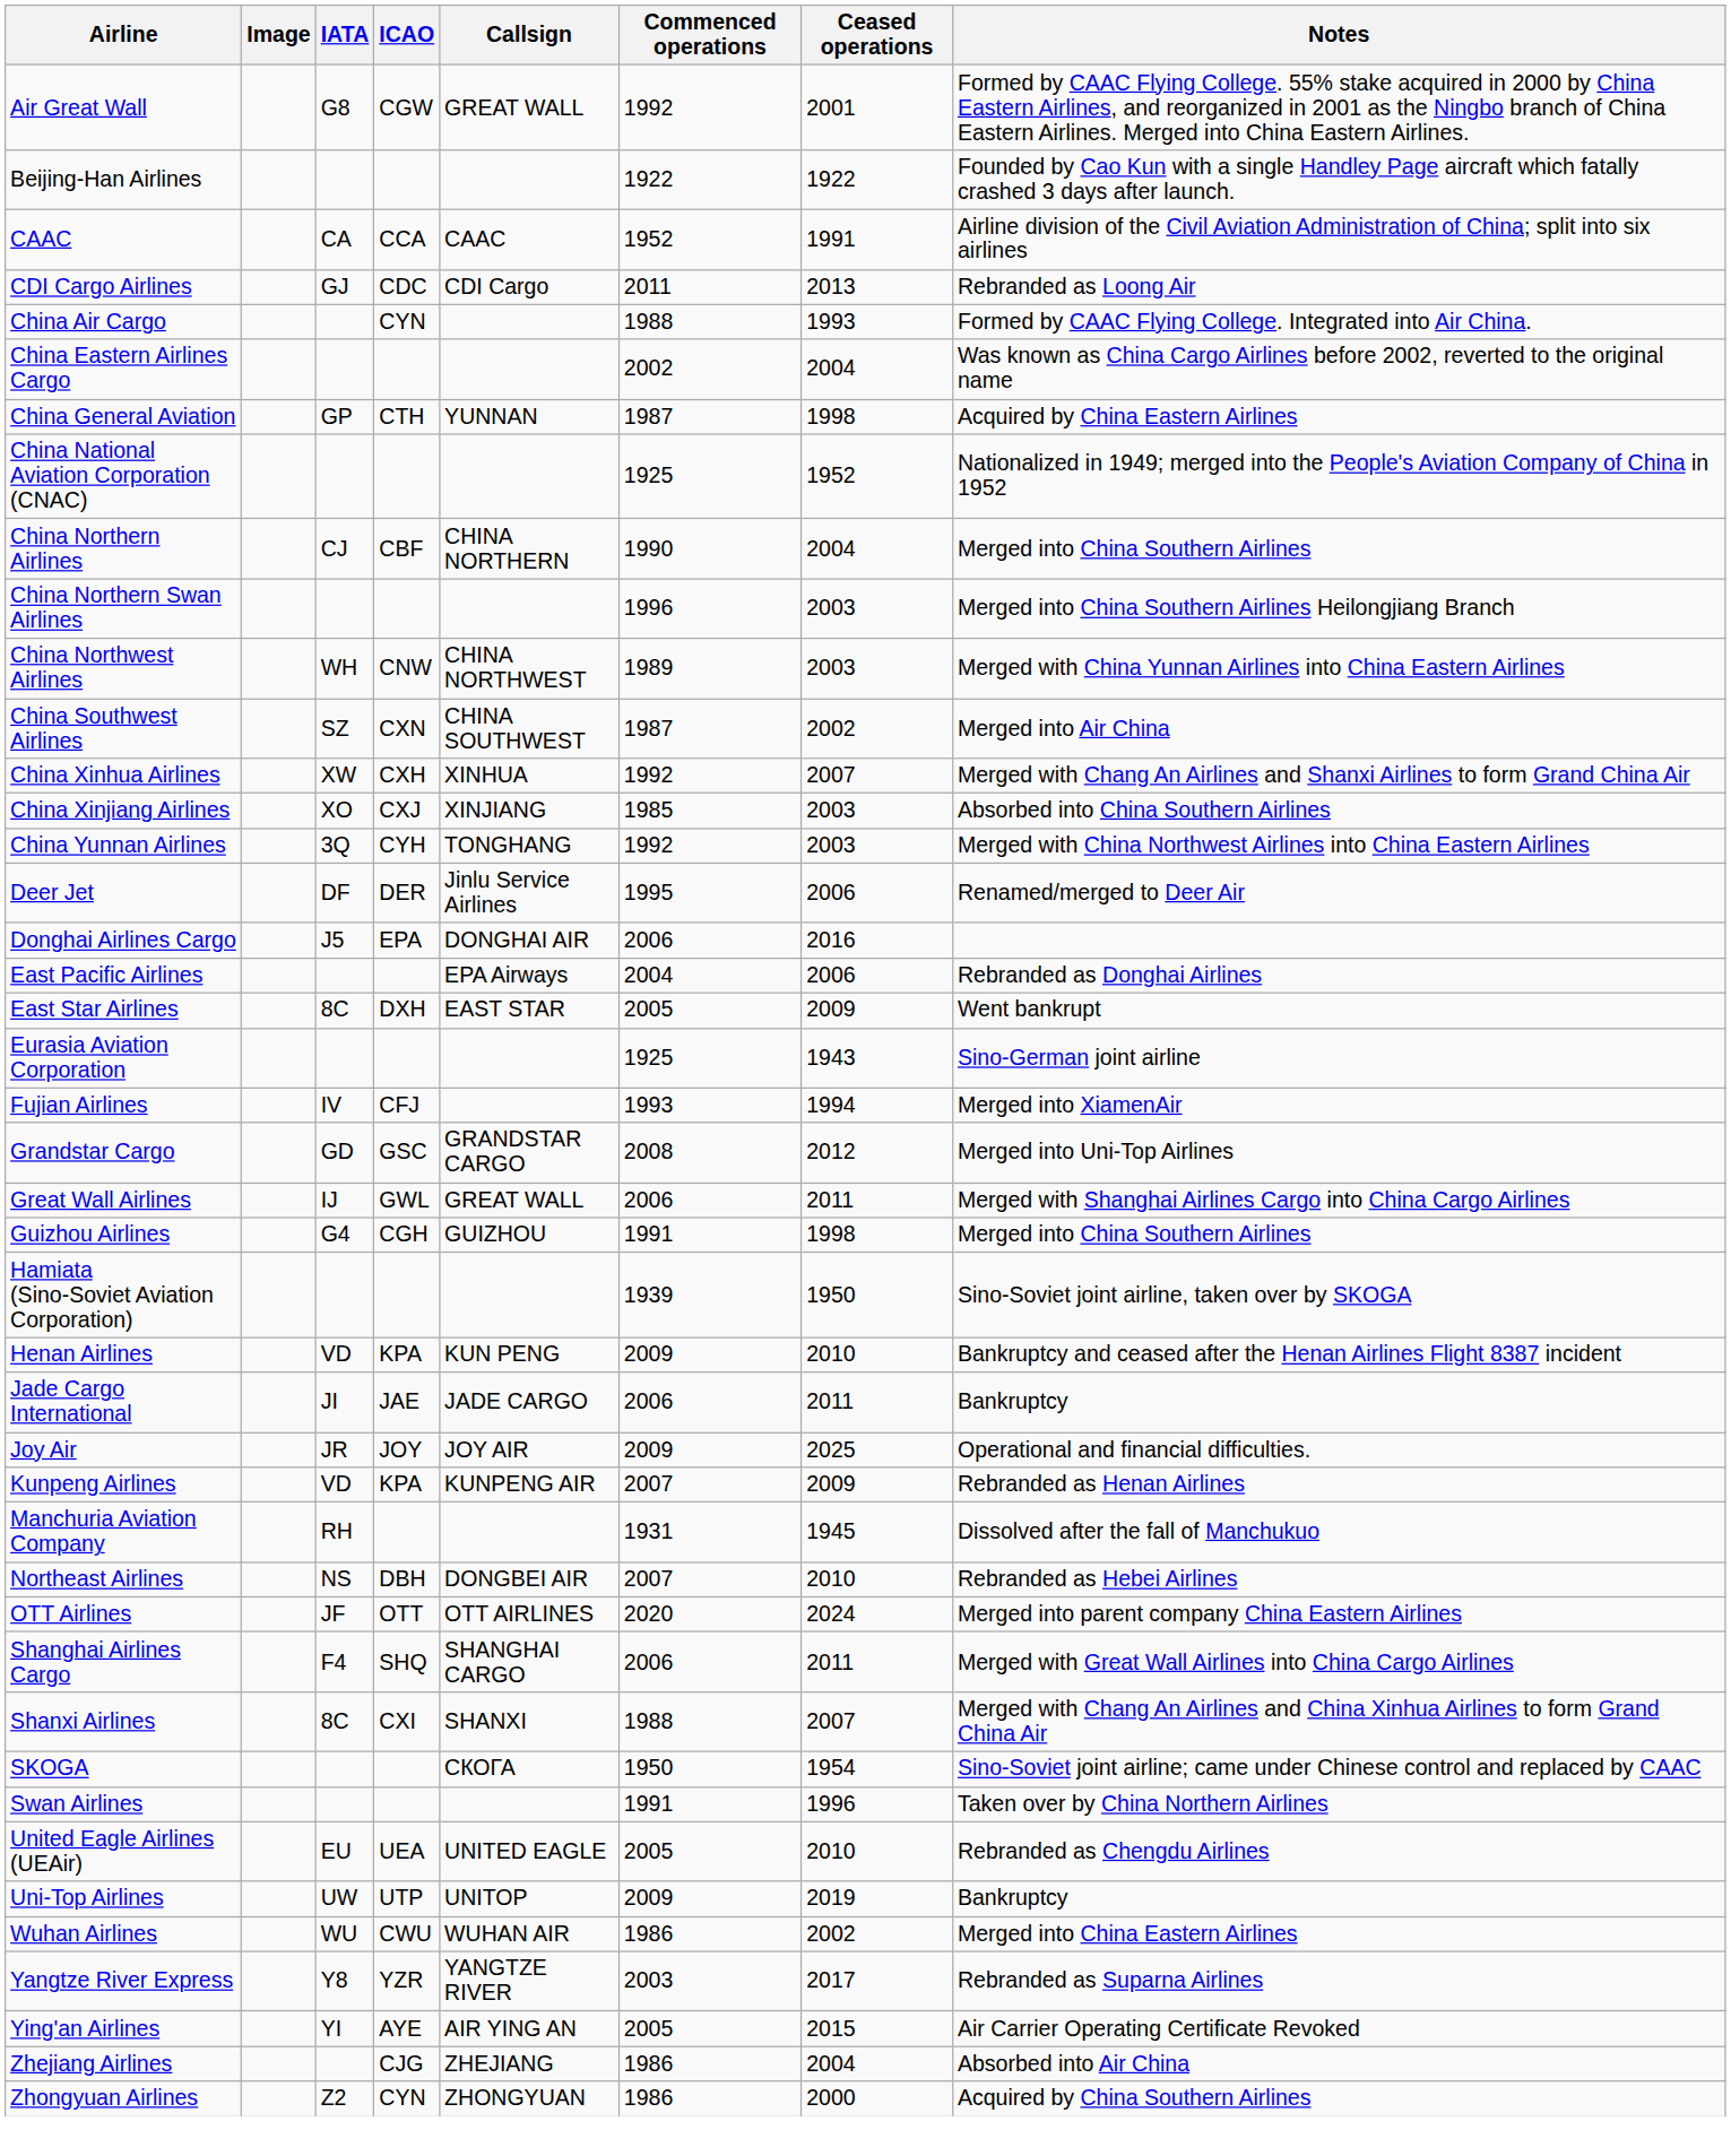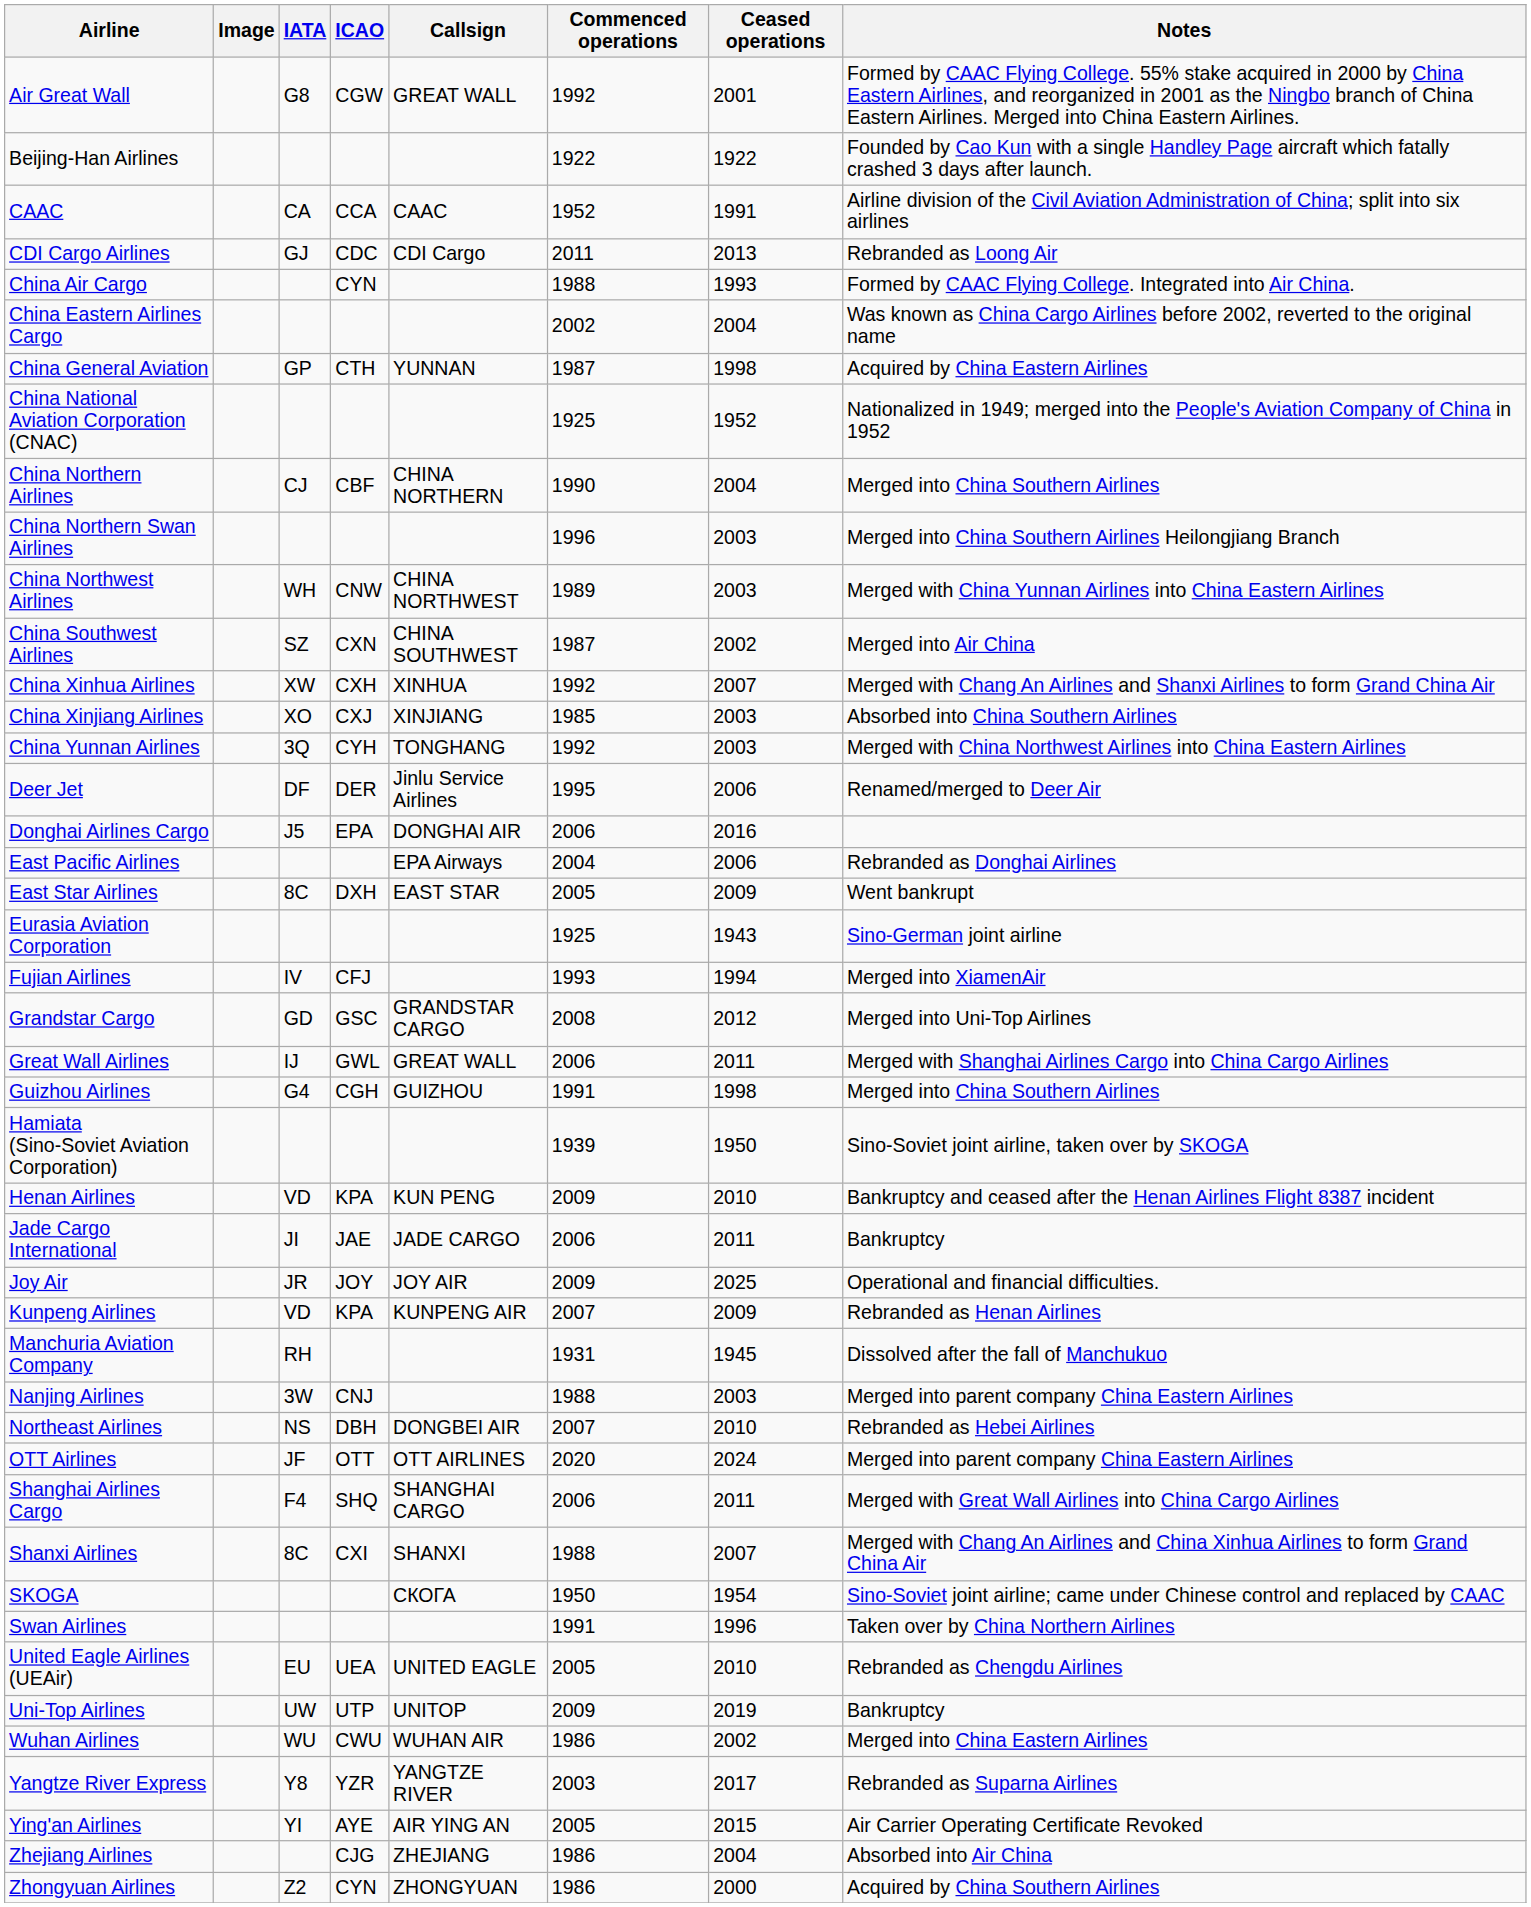 <table class="wikitable sortable">
 <tr valign="middle">
 <th>Airline</th>
 <th>Image</th>
 <th><a href='#'>IATA</a></th>
 <th><a href='#'>ICAO</a></th>
 <th>Callsign</th>
 <th>Commenced operations</th>
 <th>Ceased operations</th>
 <th>Notes</th>
 </tr>
 <tr>
 <td><a href='#'>Air Great Wall</a></td>
 <td></td>
 <td>G8</td>
 <td>CGW</td>
 <td>GREAT WALL</td>
 <td>1992</td>
 <td>2001</td>
 <td>Formed by <a href='#'>CAAC Flying College</a>. 55% stake acquired in 2000 by <a href='#'>China Eastern Airlines</a>, and reorganized in 2001 as the <a href='#'>Ningbo</a> branch of China Eastern Airlines. Merged into China Eastern Airlines.</td>
 </tr>
 <tr>
 <td>Beijing-Han Airlines</td>
 <td></td>
 <td></td>
 <td></td>
 <td></td>
 <td>1922</td>
 <td>1922</td>
 <td>Founded by <a href='#'>Cao Kun</a> with a single <a href='#'>Handley Page</a> aircraft which fatally crashed 3 days after launch.</td>
 </tr>
 <tr>
 <td><a href='#'>CAAC</a></td>
 <td></td>
 <td>CA</td>
 <td>CCA</td>
 <td>CAAC</td>
 <td>1952</td>
 <td>1991</td>
 <td>Airline division of the <a href='#'>Civil Aviation Administration of China</a>; split into six airlines</td>
 </tr>
 <tr>
 <td><a href='#'>CDI Cargo Airlines</a></td>
 <td></td>
 <td>GJ</td>
 <td>CDC</td>
 <td>CDI Cargo</td>
 <td>2011</td>
 <td>2013</td>
 <td>Rebranded as <a href='#'>Loong Air</a></td>
 </tr>
 <tr>
 <td><a href='#'>China Air Cargo</a></td>
 <td></td>
 <td></td>
 <td>CYN</td>
 <td></td>
 <td>1988</td>
 <td>1993</td>
 <td>Formed by <a href='#'>CAAC Flying College</a>. Integrated into <a href='#'>Air China</a>.</td>
 </tr>
 <tr>
 <td><a href='#'>China Eastern Airlines Cargo</a></td>
 <td></td>
 <td></td>
 <td></td>
 <td></td>
 <td>2002</td>
 <td>2004</td>
 <td>Was known as <a href='#'>China Cargo Airlines</a> before 2002, reverted to the original name</td>
 </tr>
 <tr>
 <td><a href='#'>China General Aviation</a></td>
 <td></td>
 <td>GP</td>
 <td>CTH</td>
 <td>YUNNAN</td>
 <td>1987</td>
 <td>1998</td>
 <td>Acquired by <a href='#'>China Eastern Airlines</a></td>
 </tr>
 <tr>
 <td><a href='#'>China National Aviation Corporation</a> (CNAC)</td>
 <td></td>
 <td></td>
 <td></td>
 <td></td>
 <td>1925</td>
 <td>1952</td>
 <td>Nationalized in 1949; merged into the <a href='#'>People's Aviation Company of China</a> in 1952</td>
 </tr>
 <tr>
 <td><a href='#'>China Northern Airlines</a></td>
 <td></td>
 <td>CJ</td>
 <td>CBF</td>
 <td>CHINA NORTHERN</td>
 <td>1990</td>
 <td>2004</td>
 <td>Merged into <a href='#'>China Southern Airlines</a></td>
 </tr>
 <tr>
 <td><a href='#'>China Northern Swan Airlines</a></td>
 <td></td>
 <td></td>
 <td></td>
 <td></td>
 <td>1996</td>
 <td>2003</td>
 <td>Merged into <a href='#'>China Southern Airlines</a> Heilongjiang Branch</td>
 </tr>
 <tr>
 <td><a href='#'>China Northwest Airlines</a></td>
 <td></td>
 <td>WH</td>
 <td>CNW</td>
 <td>CHINA NORTHWEST</td>
 <td>1989</td>
 <td>2003</td>
 <td>Merged with <a href='#'>China Yunnan Airlines</a> into <a href='#'>China Eastern Airlines</a></td>
 </tr>
 <tr>
 <td><a href='#'>China Southwest Airlines</a></td>
 <td></td>
 <td>SZ</td>
 <td>CXN</td>
 <td>CHINA SOUTHWEST</td>
 <td>1987</td>
 <td>2002</td>
 <td>Merged into <a href='#'>Air China</a></td>
 </tr>
 <tr>
 <td><a href='#'>China Xinhua Airlines</a></td>
 <td></td>
 <td>XW</td>
 <td>CXH</td>
 <td>XINHUA</td>
 <td>1992</td>
 <td>2007</td>
 <td>Merged with <a href='#'>Chang An Airlines</a> and <a href='#'>Shanxi Airlines</a> to form <a href='#'>Grand China Air</a></td>
 </tr>
 <tr>
 <td><a href='#'>China Xinjiang Airlines</a></td>
 <td></td>
 <td>XO</td>
 <td>CXJ</td>
 <td>XINJIANG</td>
 <td>1985</td>
 <td>2003</td>
 <td>Absorbed into <a href='#'>China Southern Airlines</a></td>
 </tr>
 <tr>
 <td><a href='#'>China Yunnan Airlines</a></td>
 <td></td>
 <td>3Q</td>
 <td>CYH</td>
 <td>TONGHANG</td>
 <td>1992</td>
 <td>2003</td>
 <td>Merged with <a href='#'>China Northwest Airlines</a> into <a href='#'>China Eastern Airlines</a></td>
 </tr>
 <tr>
 <td><a href='#'>Deer Jet</a></td>
 <td></td>
 <td>DF</td>
 <td>DER</td>
 <td>Jinlu Service Airlines</td>
 <td>1995</td>
 <td>2006</td>
 <td>Renamed/merged to <a href='#'>Deer Air</a></td>
 </tr>
 <tr>
 <td><a href='#'>Donghai Airlines Cargo</a></td>
 <td></td>
 <td>J5</td>
 <td>EPA</td>
 <td>DONGHAI AIR</td>
 <td>2006</td>
 <td>2016</td>
 <td></td>
 </tr>
 <tr>
 <td><a href='#'>East Pacific Airlines</a></td>
 <td></td>
 <td></td>
 <td></td>
 <td>EPA Airways</td>
 <td>2004</td>
 <td>2006</td>
 <td>Rebranded as <a href='#'>Donghai Airlines</a></td>
 </tr>
 <tr>
 <td><a href='#'>East Star Airlines</a></td>
 <td></td>
 <td>8C</td>
 <td>DXH</td>
 <td>EAST STAR</td>
 <td>2005</td>
 <td>2009</td>
 <td>Went bankrupt</td>
 </tr>
 <tr>
 <td><a href='#'>Eurasia Aviation Corporation</a></td>
 <td></td>
 <td></td>
 <td></td>
 <td></td>
 <td>1925</td>
 <td>1943</td>
 <td><a href='#'>Sino-German</a> joint airline</td>
 </tr>
 <tr>
 <td><a href='#'>Fujian Airlines</a></td>
 <td></td>
 <td>IV</td>
 <td>CFJ</td>
 <td></td>
 <td>1993</td>
 <td>1994</td>
 <td>Merged into <a href='#'>XiamenAir</a></td>
 </tr>
 <tr>
 <td><a href='#'>Grandstar Cargo</a></td>
 <td></td>
 <td>GD</td>
 <td>GSC</td>
 <td>GRANDSTAR CARGO</td>
 <td>2008</td>
 <td>2012</td>
 <td>Merged into Uni-Top Airlines</td>
 </tr>
 <tr>
 <td><a href='#'>Great Wall Airlines</a></td>
 <td></td>
 <td>IJ</td>
 <td>GWL</td>
 <td>GREAT WALL</td>
 <td>2006</td>
 <td>2011</td>
 <td>Merged with <a href='#'>Shanghai Airlines Cargo</a> into <a href='#'>China Cargo Airlines</a></td>
 </tr>
 <tr>
 <td><a href='#'>Guizhou Airlines</a></td>
 <td></td>
 <td>G4</td>
 <td>CGH</td>
 <td>GUIZHOU</td>
 <td>1991</td>
 <td>1998</td>
 <td>Merged into <a href='#'>China Southern Airlines</a></td>
 </tr>
 <tr>
 <td><a href='#'>Hamiata</a><br>(Sino-Soviet Aviation Corporation)</td>
 <td></td>
 <td></td>
 <td></td>
 <td></td>
 <td>1939</td>
 <td>1950</td>
 <td>Sino-Soviet joint airline, taken over by <a href='#'>SKOGA</a></td>
 </tr>
 <tr>
 <td><a href='#'>Henan Airlines</a></td>
 <td></td>
 <td>VD</td>
 <td>KPA</td>
 <td>KUN PENG</td>
 <td>2009</td>
 <td>2010</td>
 <td>Bankruptcy and ceased after the <a href='#'>Henan Airlines Flight 8387</a> incident</td>
 </tr>
 <tr>
 <td><a href='#'>Jade Cargo International</a></td>
 <td></td>
 <td>JI</td>
 <td>JAE</td>
 <td>JADE CARGO</td>
 <td>2006</td>
 <td>2011</td>
 <td>Bankruptcy</td>
 </tr>
 <tr>
 <td><a href='#'>Joy Air</a></td>
 <td></td>
 <td>JR</td>
 <td>JOY</td>
 <td>JOY AIR</td>
 <td>2009</td>
 <td>2025</td>
 <td>Operational and financial difficulties.</td>
 </tr>
 <tr>
 <td><a href='#'>Kunpeng Airlines</a></td>
 <td></td>
 <td>VD</td>
 <td>KPA</td>
 <td>KUNPENG AIR</td>
 <td>2007</td>
 <td>2009</td>
 <td>Rebranded as <a href='#'>Henan Airlines</a></td>
 </tr>
 <tr>
 <td><a href='#'>Manchuria Aviation Company</a></td>
 <td></td>
 <td>RH</td>
 <td></td>
 <td></td>
 <td>1931</td>
 <td>1945</td>
 <td>Dissolved after the fall of <a href='#'>Manchukuo</a></td>
 </tr>
 <tr>
+<td><a href='#'>Nanjing Airlines</a></td>
+<td></td>
+<td>3W</td>
+<td>CNJ</td>
+<td></td>
+<td>1988</td>
+<td>2003</td>
+<td>Merged into parent company <a href='#'>China Eastern Airlines</a></td>
+</tr>
+<tr>
 <td><a href='#'>Northeast Airlines</a></td>
 <td></td>
 <td>NS</td>
 <td>DBH</td>
 <td>DONGBEI AIR</td>
 <td>2007</td>
 <td>2010</td>
 <td>Rebranded as <a href='#'>Hebei Airlines</a></td>
 </tr>
 <tr>
 <td><a href='#'>OTT Airlines</a></td>
 <td></td>
 <td>JF</td>
 <td>OTT</td>
 <td>OTT AIRLINES</td>
 <td>2020</td>
 <td>2024</td>
 <td>Merged into parent company <a href='#'>China Eastern Airlines</a></td>
 </tr>
 <tr>
 <td><a href='#'>Shanghai Airlines Cargo</a></td>
 <td></td>
 <td>F4</td>
 <td>SHQ</td>
 <td>SHANGHAI CARGO</td>
 <td>2006</td>
 <td>2011</td>
 <td>Merged with <a href='#'>Great Wall Airlines</a> into <a href='#'>China Cargo Airlines</a></td>
 </tr>
 <tr>
 <td><a href='#'>Shanxi Airlines</a></td>
 <td></td>
 <td>8C</td>
 <td>CXI</td>
 <td>SHANXI</td>
 <td>1988</td>
 <td>2007</td>
 <td>Merged with <a href='#'>Chang An Airlines</a> and <a href='#'>China Xinhua Airlines</a> to form <a href='#'>Grand China Air</a></td>
 </tr>
 <tr>
 <td><a href='#'>SKOGA</a></td>
 <td></td>
 <td></td>
 <td></td>
 <td>СКОГА</td>
 <td>1950</td>
 <td>1954</td>
 <td><a href='#'>Sino-Soviet</a> joint airline; came under Chinese control and replaced by <a href='#'>CAAC</a></td>
 </tr>
 <tr>
 <td><a href='#'>Swan Airlines</a></td>
 <td></td>
 <td></td>
 <td></td>
 <td></td>
 <td>1991</td>
 <td>1996</td>
 <td>Taken over by <a href='#'>China Northern Airlines</a></td>
 </tr>
 <tr>
 <td><a href='#'>United Eagle Airlines</a> (UEAir)</td>
 <td></td>
 <td>EU</td>
 <td>UEA</td>
 <td>UNITED EAGLE</td>
 <td>2005</td>
 <td>2010</td>
 <td>Rebranded as <a href='#'>Chengdu Airlines</a></td>
 </tr>
 <tr>
 <td><a href='#'>Uni-Top Airlines</a></td>
 <td></td>
 <td>UW</td>
 <td>UTP</td>
 <td>UNITOP</td>
 <td>2009</td>
 <td>2019</td>
 <td>Bankruptcy</td>
 </tr>
 <tr>
 <td><a href='#'>Wuhan Airlines</a></td>
 <td></td>
 <td>WU</td>
 <td>CWU</td>
 <td>WUHAN AIR</td>
 <td>1986</td>
 <td>2002</td>
 <td>Merged into <a href='#'>China Eastern Airlines</a></td>
 </tr>
 <tr>
 <td><a href='#'>Yangtze River Express</a></td>
 <td></td>
 <td>Y8</td>
 <td>YZR</td>
 <td>YANGTZE RIVER</td>
 <td>2003</td>
 <td>2017</td>
 <td>Rebranded as <a href='#'>Suparna Airlines</a></td>
 </tr>
 <tr>
 <td><a href='#'>Ying'an Airlines</a></td>
 <td></td>
 <td>YI</td>
 <td>AYE</td>
 <td>AIR YING AN</td>
 <td>2005</td>
 <td>2015</td>
 <td>Air Carrier Operating Certificate Revoked</td>
 </tr>
 <tr>
 <td><a href='#'>Zhejiang Airlines</a></td>
 <td></td>
 <td></td>
 <td>CJG</td>
 <td>ZHEJIANG</td>
 <td>1986</td>
 <td>2004</td>
 <td>Absorbed into <a href='#'>Air China</a></td>
 </tr>
 <tr>
 <td><a href='#'>Zhongyuan Airlines</a></td>
 <td></td>
 <td>Z2</td>
 <td>CYN</td>
 <td>ZHONGYUAN</td>
 <td>1986</td>
 <td>2000</td>
 <td>Acquired by <a href='#'>China Southern Airlines</a></td>
 </tr>
 </table>
